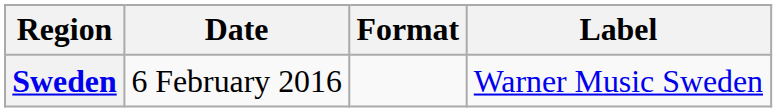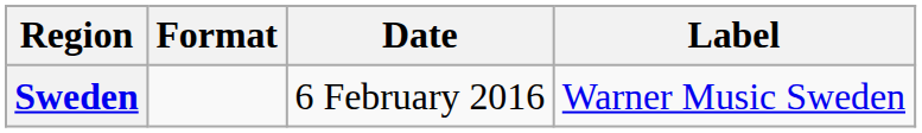 <table class="wikitable plainrowheaders" style="text-align:center">
 <tr>
 <th>Region</th>
+<th>Format</th>
 <th>Date</th>
-<th>Format</th>
 <th>Label</th>
 </tr>
 <tr>
 <th scope="row"><a href='#'>Sweden</a></th>
+<td></td>
 <td>6 February 2016</td>
-<td></td>
 <td><a href='#'>Warner Music Sweden</a></td>
 </tr>
 </table>
